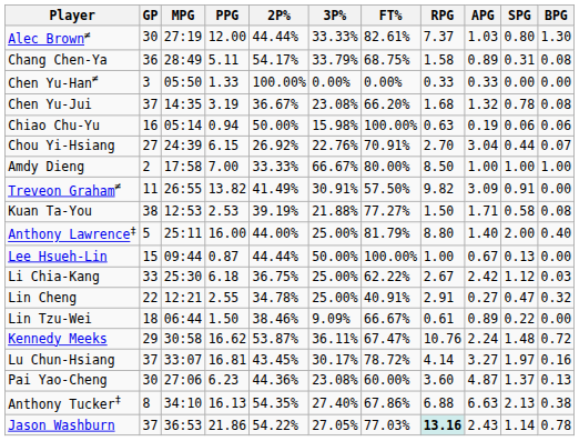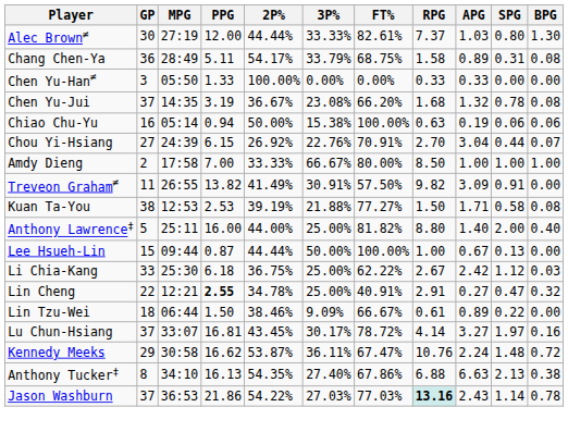 <table class="wikitable">
 <tr>
 <th>Player</th>
 <th>GP</th>
 <th>MPG</th>
 <th>PPG</th>
 <th>2P%</th>
 <th>3P%</th>
 <th>FT%</th>
 <th>RPG</th>
 <th>APG</th>
 <th>SPG</th>
 <th>BPG</th>
 </tr>
 <tr>
 <td><a href='#'>Alec Brown</a><sup>≠</sup></td>
 <td>30</td>
 <td>27:19</td>
 <td>12.00</td>
 <td>44.44%</td>
 <td>33.33%</td>
 <td>82.61%</td>
 <td>7.37</td>
 <td>1.03</td>
 <td>0.80</td>
 <td>1.30</td>
 </tr>
 <tr>
 <td>Chang Chen-Ya</td>
 <td>36</td>
 <td>28:49</td>
 <td>5.11</td>
 <td>54.17%</td>
 <td>33.79%</td>
 <td>68.75%</td>
 <td>1.58</td>
 <td>0.89</td>
 <td>0.31</td>
 <td>0.08</td>
 </tr>
 <tr>
 <td>Chen Yu-Han<sup>≠</sup></td>
 <td>3</td>
 <td>05:50</td>
 <td>1.33</td>
 <td>100.00%</td>
 <td>0.00%</td>
 <td>0.00%</td>
 <td>0.33</td>
 <td>0.33</td>
 <td>0.00</td>
 <td>0.00</td>
 </tr>
 <tr>
 <td>Chen Yu-Jui</td>
 <td>37</td>
 <td>14:35</td>
 <td>3.19</td>
 <td>36.67%</td>
 <td>23.08%</td>
 <td>66.20%</td>
 <td>1.68</td>
 <td>1.32</td>
 <td>0.78</td>
 <td>0.08</td>
 </tr>
 <tr>
 <td>Chiao Chu-Yu</td>
 <td>16</td>
 <td>05:14</td>
 <td>0.94</td>
 <td>50.00%</td>
-<td>15.98%</td>
+<td>15.38%</td>
 <td>100.00%</td>
 <td>0.63</td>
 <td>0.19</td>
 <td>0.06</td>
 <td>0.06</td>
 </tr>
 <tr>
 <td>Chou Yi-Hsiang</td>
 <td>27</td>
 <td>24:39</td>
 <td>6.15</td>
 <td>26.92%</td>
 <td>22.76%</td>
 <td>70.91%</td>
 <td>2.70</td>
 <td>3.04</td>
 <td>0.44</td>
 <td>0.07</td>
 </tr>
 <tr>
 <td>Amdy Dieng</td>
 <td>2</td>
 <td>17:58</td>
 <td>7.00</td>
 <td>33.33%</td>
 <td>66.67%</td>
 <td>80.00%</td>
 <td>8.50</td>
 <td>1.00</td>
 <td>1.00</td>
 <td>1.00</td>
 </tr>
 <tr>
 <td><a href='#'>Treveon Graham</a><sup>≠</sup></td>
 <td>11</td>
 <td>26:55</td>
 <td>13.82</td>
 <td>41.49%</td>
 <td>30.91%</td>
 <td>57.50%</td>
 <td>9.82</td>
 <td>3.09</td>
 <td>0.91</td>
 <td>0.00</td>
 </tr>
 <tr>
 <td>Kuan Ta-You</td>
 <td>38</td>
 <td>12:53</td>
 <td>2.53</td>
 <td>39.19%</td>
 <td>21.88%</td>
 <td>77.27%</td>
 <td>1.50</td>
 <td>1.71</td>
 <td>0.58</td>
 <td>0.08</td>
 </tr>
 <tr>
 <td><a href='#'>Anthony Lawrence</a><sup>‡</sup></td>
 <td>5</td>
 <td>25:11</td>
 <td>16.00</td>
 <td>44.00%</td>
 <td>25.00%</td>
-<td>81.79%</td>
+<td>81.82%</td>
 <td>8.80</td>
 <td>1.40</td>
 <td>2.00</td>
 <td>0.40</td>
 </tr>
 <tr>
 <td><a href='#'>Lee Hsueh-Lin</a></td>
 <td>15</td>
 <td>09:44</td>
 <td>0.87</td>
 <td>44.44%</td>
 <td>50.00%</td>
 <td>100.00%</td>
 <td>1.00</td>
 <td>0.67</td>
 <td>0.13</td>
 <td>0.00</td>
 </tr>
 <tr>
 <td>Li Chia-Kang</td>
 <td>33</td>
 <td>25:30</td>
 <td>6.18</td>
 <td>36.75%</td>
 <td>25.00%</td>
 <td>62.22%</td>
 <td>2.67</td>
 <td>2.42</td>
 <td>1.12</td>
 <td>0.03</td>
 </tr>
 <tr>
 <td>Lin Cheng</td>
 <td>22</td>
 <td>12:21</td>
-<td>2.55</td>
+<td><strong>2.55</strong></td>
 <td>34.78%</td>
 <td>25.00%</td>
 <td>40.91%</td>
 <td>2.91</td>
 <td>0.27</td>
 <td>0.47</td>
 <td>0.32</td>
 </tr>
 <tr>
 <td>Lin Tzu-Wei</td>
 <td>18</td>
 <td>06:44</td>
 <td>1.50</td>
 <td>38.46%</td>
 <td>9.09%</td>
 <td>66.67%</td>
 <td>0.61</td>
 <td>0.89</td>
 <td>0.22</td>
 <td>0.00</td>
 </tr>
 <tr>
-<td><a href='#'>Kennedy Meeks</a></td>
-<td>29</td>
-<td>30:58</td>
-<td>16.62</td>
-<td>53.87%</td>
-<td>36.11%</td>
-<td>67.47%</td>
-<td>10.76</td>
-<td>2.24</td>
-<td>1.48</td>
-<td>0.72</td>
-</tr>
-<tr>
 <td>Lu Chun-Hsiang</td>
 <td>37</td>
 <td>33:07</td>
 <td>16.81</td>
 <td>43.45%</td>
 <td>30.17%</td>
 <td>78.72%</td>
 <td>4.14</td>
 <td>3.27</td>
 <td>1.97</td>
 <td>0.16</td>
 </tr>
 <tr>
-<td>Pai Yao-Cheng</td>
-<td>30</td>
-<td>27:06</td>
-<td>6.23</td>
-<td>44.36%</td>
-<td>23.08%</td>
-<td>60.00%</td>
-<td>3.60</td>
-<td>4.87</td>
-<td>1.37</td>
-<td>0.13</td>
+<td><a href='#'>Kennedy Meeks</a></td>
+<td>29</td>
+<td>30:58</td>
+<td>16.62</td>
+<td>53.87%</td>
+<td>36.11%</td>
+<td>67.47%</td>
+<td>10.76</td>
+<td>2.24</td>
+<td>1.48</td>
+<td>0.72</td>
 </tr>
 <tr>
 <td>Anthony Tucker<sup>‡</sup></td>
 <td>8</td>
 <td>34:10</td>
 <td>16.13</td>
 <td>54.35%</td>
 <td>27.40%</td>
 <td>67.86%</td>
 <td>6.88</td>
 <td>6.63</td>
 <td>2.13</td>
 <td>0.38</td>
 </tr>
 <tr>
 <td><a href='#'>Jason Washburn</a></td>
 <td>37</td>
 <td>36:53</td>
 <td>21.86</td>
 <td>54.22%</td>
-<td>27.05%</td>
+<td>27.03%</td>
 <td>77.03%</td>
 <td style="background-color: #CFECEC"><strong>13.16</strong></td>
 <td>2.43</td>
 <td>1.14</td>
 <td>0.78</td>
 </tr>
 </table>
